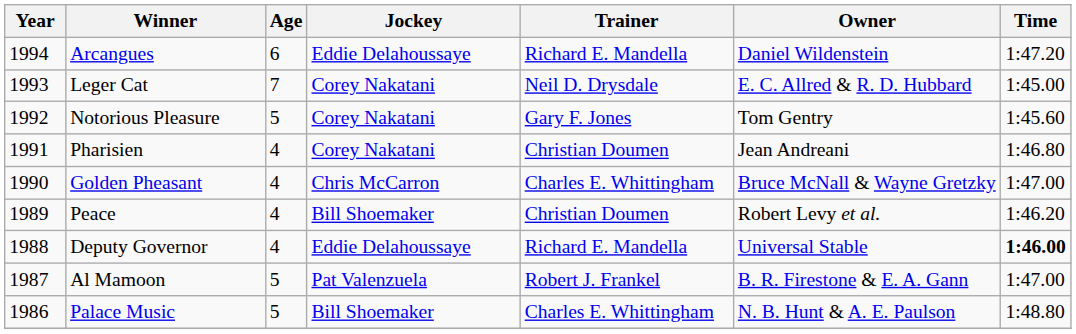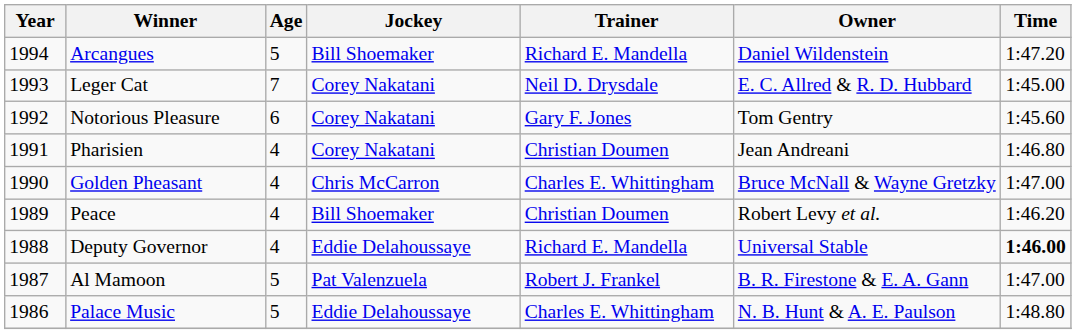 <table class="wikitable sortable" style="font-size:90%">
 <tr>
 <th style="width:38px">Year<br></th>
 <th style="width:140px">Winner<br></th>
 <th>Age<br></th>
 <th style="width:150px">Jockey<br></th>
 <th style="width:150px">Trainer<br></th>
 <th style="width:190px">Owner<br></th>
 <th>Time</th>
 </tr>
 <tr>
 <td>1994</td>
 <td><a href='#'>Arcangues</a></td>
-<td>6</td>
-<td><a href='#'>Eddie Delahoussaye</a></td>
+<td>5</td>
+<td><a href='#'>Bill Shoemaker</a></td>
 <td><a href='#'>Richard E. Mandella</a></td>
 <td><a href='#'>Daniel Wildenstein</a></td>
 <td>1:47.20</td>
 </tr>
 <tr>
 <td>1993</td>
 <td>Leger Cat</td>
 <td>7</td>
 <td><a href='#'>Corey Nakatani</a></td>
 <td><a href='#'>Neil D. Drysdale</a></td>
 <td><a href='#'>E. C. Allred</a> & <a href='#'>R. D. Hubbard</a></td>
 <td>1:45.00</td>
 </tr>
 <tr>
 <td>1992</td>
 <td>Notorious Pleasure</td>
-<td>5</td>
+<td>6</td>
 <td><a href='#'>Corey Nakatani</a></td>
 <td><a href='#'>Gary F. Jones</a></td>
 <td>Tom Gentry</td>
 <td>1:45.60</td>
 </tr>
 <tr>
 <td>1991</td>
 <td>Pharisien</td>
 <td>4</td>
 <td><a href='#'>Corey Nakatani</a></td>
 <td><a href='#'>Christian Doumen</a></td>
 <td>Jean Andreani</td>
 <td>1:46.80</td>
 </tr>
 <tr>
 <td>1990</td>
 <td><a href='#'>Golden Pheasant</a></td>
 <td>4</td>
 <td><a href='#'>Chris McCarron</a></td>
 <td><a href='#'>Charles E. Whittingham</a></td>
 <td><a href='#'>Bruce McNall</a> & <a href='#'>Wayne Gretzky</a></td>
 <td>1:47.00</td>
 </tr>
 <tr>
 <td>1989</td>
 <td>Peace</td>
 <td>4</td>
 <td><a href='#'>Bill Shoemaker</a></td>
 <td><a href='#'>Christian Doumen</a></td>
 <td>Robert Levy <em>et al.</em></td>
 <td>1:46.20</td>
 </tr>
 <tr>
 <td>1988</td>
 <td>Deputy Governor</td>
 <td>4</td>
 <td><a href='#'>Eddie Delahoussaye</a></td>
 <td><a href='#'>Richard E. Mandella</a></td>
 <td><a href='#'>Universal Stable</a></td>
 <td><strong>1:46.00</strong></td>
 </tr>
 <tr>
 <td>1987</td>
 <td>Al Mamoon</td>
 <td>5</td>
 <td><a href='#'>Pat Valenzuela</a></td>
 <td><a href='#'>Robert J. Frankel</a></td>
 <td><a href='#'>B. R. Firestone</a> & <a href='#'>E. A. Gann</a></td>
 <td>1:47.00</td>
 </tr>
 <tr>
 <td>1986</td>
 <td><a href='#'>Palace Music</a></td>
 <td>5</td>
-<td><a href='#'>Bill Shoemaker</a></td>
+<td><a href='#'>Eddie Delahoussaye</a></td>
 <td><a href='#'>Charles E. Whittingham</a></td>
 <td><a href='#'>N. B. Hunt</a> & <a href='#'>A. E. Paulson</a></td>
 <td>1:48.80</td>
 </tr>
 <tr>
 </tr>
 </table>
